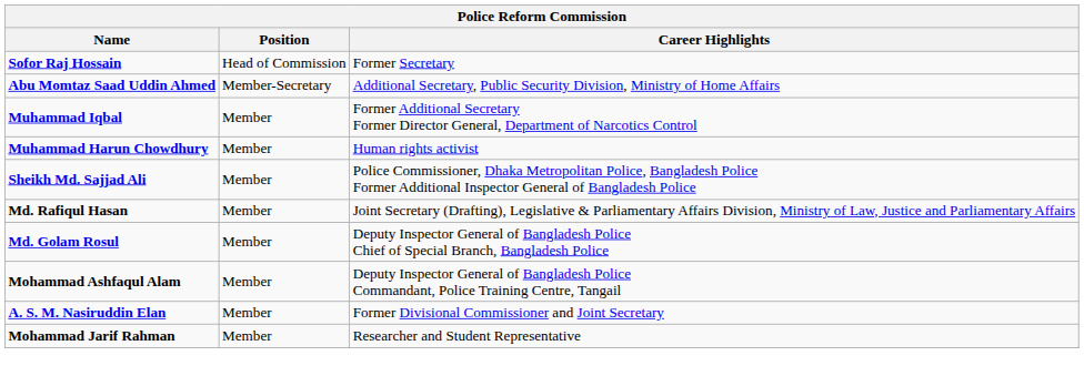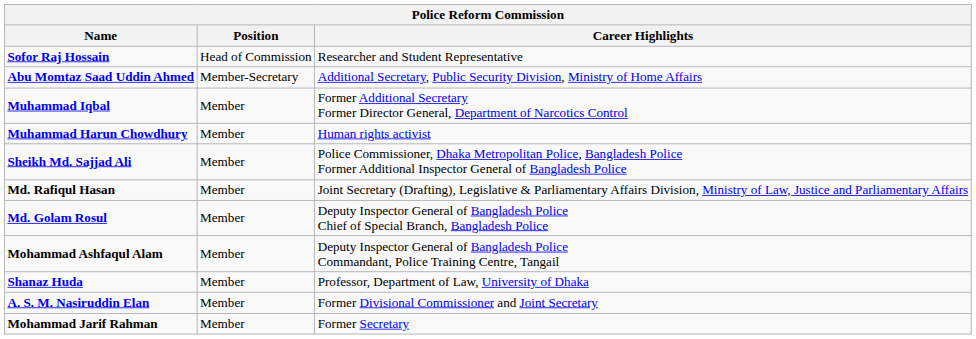 <table class="wikitable">
 <tr>
 <th colspan="3">Police Reform Commission</th>
 </tr>
 <tr>
 <th>Name</th>
 <th>Position</th>
 <th>Career Highlights</th>
 </tr>
 <tr>
 <td><a href='#'><strong>Sofor Raj Hossain</strong></a></td>
 <td>Head of Commission</td>
-<td>Former <a href='#'>Secretary</a></td>
+<td>Researcher and Student Representative</td>
 </tr>
 <tr>
 <td><strong><a href='#'>Abu Momtaz Saad Uddin Ahmed</a></strong></td>
 <td>Member-Secretary</td>
 <td><a href='#'>Additional Secretary</a>, <a href='#'>Public Security Division</a>, <a href='#'>Ministry of Home Affairs</a></td>
 </tr>
 <tr>
 <td><a href='#'><strong>Muhammad Iqbal</strong></a></td>
 <td>Member</td>
 <td>Former <a href='#'>Additional Secretary</a><br>Former Director General, <a href='#'>Department of Narcotics Control</a></td>
 </tr>
 <tr>
 <td><strong><a href='#'>Muhammad Harun Chowdhury</a></strong></td>
 <td>Member</td>
 <td><a href='#'>Human rights activist</a></td>
 </tr>
 <tr>
 <td><strong><a href='#'>Sheikh Md. Sajjad Ali</a></strong></td>
 <td>Member</td>
 <td>Police Commissioner, <a href='#'>Dhaka Metropolitan Police</a>, <a href='#'>Bangladesh Police</a><br>Former Additional Inspector General of <a href='#'>Bangladesh Police</a></td>
 </tr>
 <tr>
 <td><strong>Md. Rafiqul Hasan</strong></td>
 <td>Member</td>
 <td>Joint Secretary (Drafting), Legislative & Parliamentary Affairs Division, <a href='#'>Ministry of Law, Justice and Parliamentary Affairs</a></td>
 </tr>
 <tr>
 <td><strong><a href='#'>Md. Golam Rosul</a></strong></td>
 <td>Member</td>
 <td>Deputy Inspector General of <a href='#'>Bangladesh Police</a><br>Chief of Special Branch, <a href='#'>Bangladesh Police</a></td>
 </tr>
 <tr>
 <td><strong>Mohammad Ashfaqul Alam</strong></td>
 <td>Member</td>
 <td>Deputy Inspector General of <a href='#'>Bangladesh Police</a><br>Commandant, Police Training Centre, Tangail</td>
 </tr>
 <tr>
+<td><strong><a href='#'>Shanaz Huda</a></strong></td>
+<td>Member</td>
+<td>Professor, Department of Law, <a href='#'>University of Dhaka</a></td>
+</tr>
+<tr>
 <td><strong><a href='#'>A. S. M. Nasiruddin Elan</a></strong></td>
 <td>Member</td>
 <td>Former <a href='#'>Divisional Commissioner</a> and <a href='#'>Joint Secretary</a></td>
 </tr>
 <tr>
 <td><strong>Mohammad Jarif Rahman</strong></td>
 <td>Member</td>
-<td>Researcher and Student Representative</td>
+<td>Former <a href='#'>Secretary</a></td>
 </tr>
 </table>
